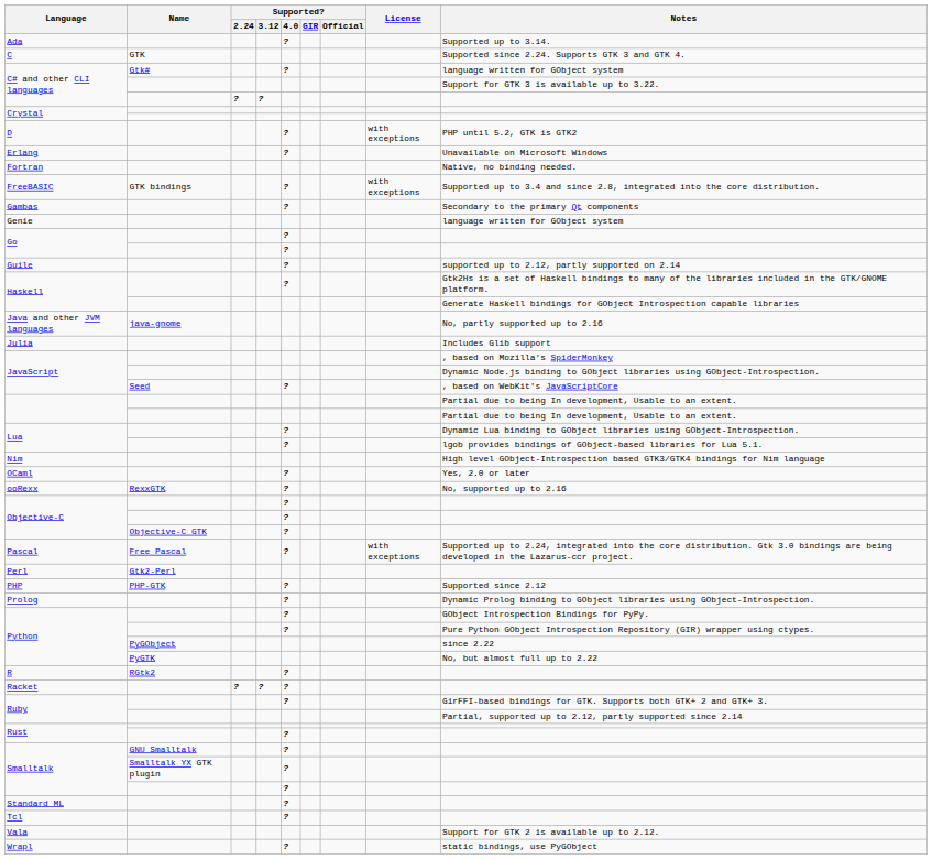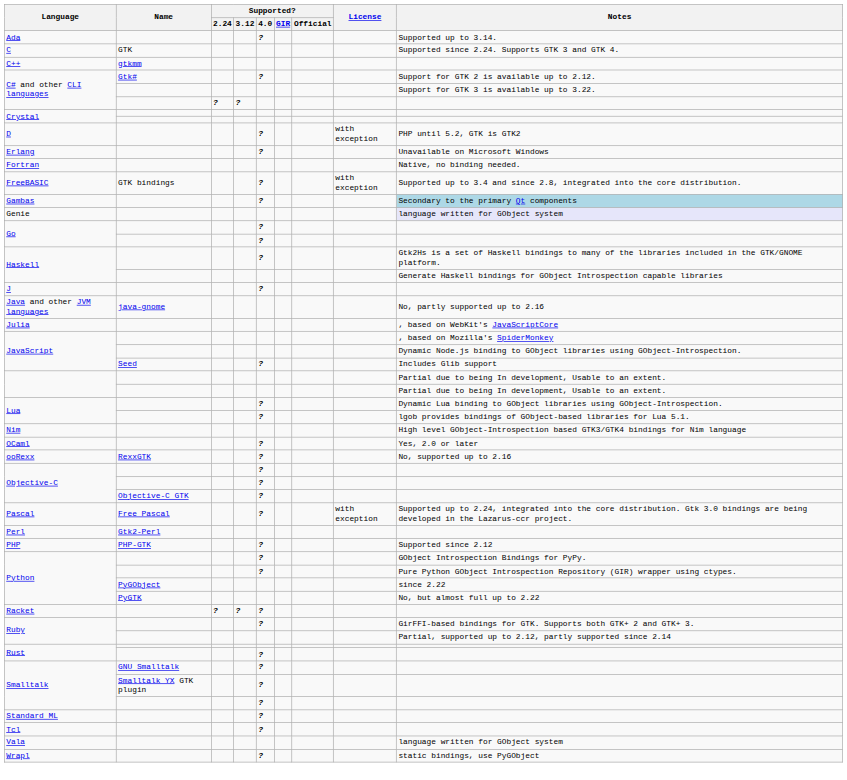 <table class="wikitable sortable" style="font-size: 90%;">
 <tr>
 <th rowspan=2>Language</th>
 <th rowspan=2>Name</th>
 <th colspan="5">Supported?</th>
 <th rowspan=2><a href='#'>License</a></th>
 <th rowspan=2>Notes</th>
 </tr>
 <tr>
 <th>2.24</th>
 <th>3.12</th>
 <th>4.0</th>
 <th><a href='#'>GIR</a></th>
 <th>Official</th>
 </tr>
 <tr>
 <td><a href='#'>Ada</a></td>
 <td></td>
 <td></td>
 <td></td>
 <td><strong><em>?</em></strong></td>
 <td></td>
 <td></td>
 <td></td>
 <td>Supported up to 3.14.</td>
 </tr>
 <tr>
 <td><a href='#'>C</a></td>
 <td>GTK</td>
 <td></td>
 <td></td>
 <td></td>
 <td></td>
 <td></td>
 <td></td>
 <td>Supported since 2.24. Supports GTK 3 and GTK 4.</td>
 </tr>
 <tr>
+<td><a href='#'>C++</a></td>
+<td><a href='#'>gtkmm</a></td>
+<td></td>
+<td></td>
+<td></td>
+<td></td>
+<td></td>
+<td></td>
+<td></td>
+</tr>
+<tr>
 <td rowspan=3><a href='#'>C#</a> and other <a href='#'>CLI languages</a></td>
 <td><a href='#'>Gtk#</a></td>
 <td></td>
 <td></td>
 <td><strong><em>?</em></strong></td>
 <td></td>
 <td></td>
 <td></td>
-<td>language written for GObject system</td>
+<td>Support for GTK 2 is available up to 2.12.</td>
 </tr>
 <tr>
 <td></td>
 <td></td>
 <td></td>
 <td></td>
 <td></td>
 <td></td>
 <td></td>
 <td>Support for GTK 3 is available up to 3.22.</td>
 </tr>
 <tr>
 <td></td>
 <td><strong><em>?</em></strong></td>
 <td><strong><em>?</em></strong></td>
 <td></td>
 <td></td>
 <td></td>
 <td></td>
 <td></td>
 </tr>
 <tr>
 <td rowspan=2><a href='#'>Crystal</a></td>
 <td></td>
 <td></td>
 <td></td>
 <td></td>
 <td></td>
 <td></td>
 <td></td>
 <td></td>
 </tr>
 <tr>
 <td></td>
 <td></td>
 <td></td>
 <td></td>
 <td></td>
 <td></td>
 <td></td>
 <td></td>
 </tr>
 <tr>
 <td><a href='#'>D</a></td>
 <td></td>
 <td></td>
 <td></td>
 <td><strong><em>?</em></strong></td>
 <td></td>
 <td></td>
-<td> with exceptions</td>
+<td> with exception</td>
 <td>PHP until 5.2, GTK is GTK2</td>
 </tr>
 <tr>
 <td><a href='#'>Erlang</a></td>
 <td></td>
 <td></td>
 <td></td>
 <td><strong><em>?</em></strong></td>
 <td></td>
 <td></td>
 <td></td>
 <td>Unavailable on Microsoft Windows</td>
 </tr>
 <tr>
 <td><a href='#'>Fortran</a></td>
 <td></td>
 <td></td>
 <td></td>
 <td></td>
 <td></td>
 <td></td>
 <td></td>
 <td>Native, no binding needed.</td>
 </tr>
 <tr>
 <td><a href='#'>FreeBASIC</a></td>
 <td> GTK bindings</td>
 <td></td>
 <td></td>
 <td><strong><em>?</em></strong></td>
 <td></td>
 <td></td>
-<td> with exceptions</td>
+<td> with exception</td>
 <td>Supported up to 3.4 and since 2.8, integrated into the core distribution.</td>
 </tr>
 <tr>
 <td><a href='#'>Gambas</a></td>
 <td></td>
 <td></td>
 <td></td>
 <td><strong><em>?</em></strong></td>
 <td></td>
 <td></td>
 <td></td>
-<td>Secondary to the primary <a href='#'>Qt</a> components</td>
+<td style="background: lightblue;">Secondary to the primary <a href='#'>Qt</a> components</td>
 </tr>
 <tr>
 <td>Genie</td>
 <td></td>
 <td></td>
 <td></td>
 <td></td>
 <td></td>
 <td></td>
 <td></td>
-<td>language written for GObject system</td>
+<td style="background: lavender;">language written for GObject system</td>
 </tr>
 <tr>
 <td rowspan=2><a href='#'>Go</a></td>
 <td></td>
 <td></td>
 <td></td>
 <td><strong><em>?</em></strong></td>
 <td></td>
 <td></td>
 <td></td>
 <td></td>
 </tr>
 <tr>
 <td></td>
 <td></td>
 <td></td>
 <td><strong><em>?</em></strong></td>
 <td></td>
 <td></td>
 <td></td>
 <td></td>
 </tr>
 <tr>
-<td><a href='#'>Guile</a></td>
-<td></td>
-<td></td>
-<td></td>
-<td><strong><em>?</em></strong></td>
-<td></td>
-<td></td>
-<td></td>
-<td>supported up to 2.12, partly supported on 2.14</td>
-</tr>
-<tr>
 <td rowspan=2><a href='#'>Haskell</a></td>
 <td></td>
 <td></td>
 <td></td>
 <td><strong><em>?</em></strong></td>
 <td></td>
 <td></td>
 <td></td>
 <td>Gtk2Hs is a set of Haskell bindings to many of the libraries included in the GTK/GNOME platform.</td>
 </tr>
 <tr>
 <td></td>
 <td></td>
 <td></td>
 <td></td>
 <td></td>
 <td></td>
 <td></td>
 <td>Generate Haskell bindings for GObject Introspection capable libraries</td>
 </tr>
 <tr>
+<td><a href='#'>J</a></td>
+<td></td>
+<td></td>
+<td></td>
+<td><strong><em>?</em></strong></td>
+<td></td>
+<td></td>
+<td></td>
+<td></td>
+</tr>
+<tr>
 <td><a href='#'>Java</a> and other <a href='#'>JVM languages</a></td>
 <td><a href='#'>java-gnome</a></td>
 <td></td>
 <td></td>
 <td></td>
 <td></td>
 <td></td>
 <td></td>
 <td>No, partly supported up to 2.16</td>
 </tr>
 <tr>
 <td><a href='#'>Julia</a></td>
 <td></td>
 <td></td>
 <td></td>
 <td></td>
 <td></td>
 <td></td>
 <td></td>
-<td>Includes Glib support</td>
+<td>, based on WebKit's <a href='#'>JavaScriptCore</a></td>
 </tr>
 <tr>
 <td rowspan=3><a href='#'>JavaScript</a></td>
 <td></td>
 <td></td>
 <td></td>
 <td></td>
 <td></td>
 <td></td>
 <td></td>
 <td>, based on Mozilla's <a href='#'>SpiderMonkey</a></td>
 </tr>
 <tr>
 <td></td>
 <td></td>
 <td></td>
 <td></td>
 <td></td>
 <td></td>
 <td></td>
 <td>Dynamic Node.js binding to GObject libraries using GObject-Introspection.</td>
 </tr>
 <tr>
 <td><a href='#'>Seed</a></td>
 <td></td>
 <td></td>
 <td><strong><em>?</em></strong></td>
 <td></td>
 <td></td>
 <td></td>
-<td>, based on WebKit's <a href='#'>JavaScriptCore</a></td>
+<td>Includes Glib support</td>
 </tr>
 <tr>
 <td rowspan=2></td>
 <td></td>
 <td></td>
 <td></td>
 <td></td>
 <td></td>
 <td></td>
 <td></td>
 <td>Partial due to being In development, Usable to an extent.</td>
 </tr>
 <tr>
 <td></td>
 <td></td>
 <td></td>
 <td></td>
 <td></td>
 <td></td>
 <td></td>
 <td>Partial due to being In development, Usable to an extent.</td>
 </tr>
 <tr>
 <td rowspan="2"><a href='#'>Lua</a></td>
 <td></td>
 <td></td>
 <td></td>
 <td><strong><em>?</em></strong></td>
 <td></td>
 <td></td>
 <td></td>
 <td>Dynamic Lua binding to GObject libraries using GObject-Introspection.</td>
 </tr>
 <tr>
 <td></td>
 <td></td>
 <td></td>
 <td><strong><em>?</em></strong></td>
 <td></td>
 <td></td>
 <td></td>
 <td>lgob provides bindings of GObject-based libraries for Lua 5.1.</td>
 </tr>
 <tr>
 <td><a href='#'>Nim</a></td>
 <td [https: / github.com StefanSalewski gintro gintro]></td>
 <td></td>
 <td></td>
 <td></td>
 <td></td>
 <td></td>
 <td></td>
 <td>High level GObject-Introspection based GTK3/GTK4 bindings for Nim language</td>
 </tr>
 <tr>
 <td><a href='#'>OCaml</a></td>
 <td></td>
 <td></td>
 <td></td>
 <td><strong><em>?</em></strong></td>
 <td></td>
 <td></td>
 <td></td>
 <td>Yes, 2.0 or later</td>
 </tr>
 <tr>
 <td><a href='#'>ooRexx</a></td>
 <td><a href='#'>RexxGTK</a></td>
 <td></td>
 <td></td>
 <td><strong><em>?</em></strong></td>
 <td></td>
 <td></td>
 <td></td>
 <td>No, supported up to 2.16</td>
 </tr>
 <tr>
 <td rowspan="3"><a href='#'>Objective-C</a></td>
 <td></td>
 <td></td>
 <td></td>
 <td><strong><em>?</em></strong></td>
 <td></td>
 <td></td>
 <td></td>
 <td></td>
 </tr>
 <tr>
 <td></td>
 <td></td>
 <td></td>
 <td><strong><em>?</em></strong></td>
 <td></td>
 <td></td>
 <td></td>
 <td></td>
 </tr>
 <tr>
 <td><a href='#'>Objective-C GTK</a></td>
 <td></td>
 <td></td>
 <td><strong><em>?</em></strong></td>
 <td></td>
 <td></td>
 <td></td>
 <td></td>
 </tr>
 <tr>
 <td><a href='#'>Pascal</a></td>
 <td><a href='#'>Free Pascal</a> </td>
 <td></td>
 <td></td>
 <td><strong><em>?</em></strong></td>
 <td></td>
 <td></td>
-<td> with exceptions</td>
+<td> with exception</td>
 <td>Supported up to 2.24, integrated into the core distribution. Gtk 3.0 bindings are being developed in the Lazarus-ccr project.</td>
 </tr>
 <tr>
 <td><a href='#'>Perl</a></td>
 <td><a href='#'>Gtk2-Perl</a></td>
 <td></td>
 <td></td>
 <td></td>
 <td></td>
 <td></td>
 <td></td>
 <td></td>
 </tr>
 <tr>
 <td><a href='#'>PHP</a></td>
 <td><a href='#'>PHP-GTK</a></td>
 <td></td>
 <td></td>
 <td><strong><em>?</em></strong></td>
 <td></td>
 <td></td>
 <td></td>
 <td>Supported since 2.12</td>
-</tr>
-<tr>
-<td><a href='#'>Prolog</a></td>
-<td></td>
-<td></td>
-<td></td>
-<td><strong><em>?</em></strong></td>
-<td></td>
-<td></td>
-<td></td>
-<td>Dynamic Prolog binding to GObject libraries using GObject-Introspection.</td>
 </tr>
 <tr>
 <td rowspan="4"><a href='#'>Python</a></td>
 <td></td>
 <td></td>
 <td></td>
 <td><strong><em>?</em></strong></td>
 <td></td>
 <td></td>
 <td></td>
 <td>GObject Introspection Bindings for PyPy.</td>
 </tr>
 <tr>
 <td></td>
 <td></td>
 <td></td>
 <td><strong><em>?</em></strong></td>
 <td></td>
 <td></td>
 <td></td>
 <td>Pure Python GObject Introspection Repository (GIR) wrapper using ctypes.</td>
 </tr>
 <tr>
 <td><a href='#'>PyGObject</a></td>
 <td></td>
 <td></td>
 <td></td>
 <td></td>
 <td></td>
 <td></td>
 <td>since 2.22</td>
 </tr>
 <tr>
 <td><a href='#'>PyGTK</a></td>
 <td></td>
 <td></td>
 <td></td>
 <td></td>
 <td></td>
 <td></td>
 <td>No, but almost full up to 2.22</td>
-</tr>
-<tr>
-<td><a href='#'>R</a></td>
-<td><a href='#'>RGtk2</a></td>
-<td></td>
-<td></td>
-<td><strong><em>?</em></strong></td>
-<td></td>
-<td></td>
-<td></td>
-<td> </td>
 </tr>
 <tr>
 <td><a href='#'>Racket</a></td>
 <td></td>
 <td><strong><em>?</em></strong></td>
 <td><strong><em>?</em></strong></td>
 <td><strong><em>?</em></strong></td>
 <td></td>
 <td></td>
 <td></td>
 <td></td>
 </tr>
 <tr>
 <td rowspan="2"><a href='#'>Ruby</a></td>
 <td></td>
 <td></td>
 <td></td>
 <td><strong><em>?</em></strong></td>
 <td></td>
 <td></td>
 <td></td>
 <td>GirFFI-based bindings for GTK. Supports both GTK+ 2 and GTK+ 3.</td>
 </tr>
 <tr>
 <td> </td>
 <td></td>
 <td></td>
 <td></td>
 <td></td>
 <td></td>
 <td></td>
 <td>Partial, supported up to 2.12, partly supported since 2.14</td>
 </tr>
 <tr>
 <td rowspan="2"><a href='#'>Rust</a></td>
 <td></td>
 <td></td>
 <td></td>
 <td></td>
 <td></td>
 <td></td>
 <td></td>
 <td></td>
 </tr>
 <tr>
 <td></td>
 <td></td>
 <td></td>
 <td><strong><em>?</em></strong></td>
 <td></td>
 <td></td>
 <td></td>
 <td></td>
 </tr>
 <tr>
 <td rowspan="3"><a href='#'>Smalltalk</a></td>
 <td><a href='#'>GNU Smalltalk</a> </td>
 <td></td>
 <td></td>
 <td><strong><em>?</em></strong></td>
 <td></td>
 <td></td>
 <td></td>
 <td></td>
 </tr>
 <tr>
 <td><a href='#'>Smalltalk YX</a> GTK plugin</td>
 <td></td>
 <td></td>
 <td><strong><em>?</em></strong></td>
 <td></td>
 <td></td>
 <td></td>
 <td></td>
 </tr>
 <tr>
 <td></td>
 <td></td>
 <td></td>
 <td><strong><em>?</em></strong></td>
 <td></td>
 <td></td>
 <td></td>
 <td></td>
 </tr>
 <tr>
 <td><a href='#'>Standard ML</a></td>
 <td></td>
 <td></td>
 <td></td>
 <td><strong><em>?</em></strong></td>
 <td></td>
 <td></td>
 <td></td>
 <td></td>
 </tr>
 <tr>
 <td><a href='#'>Tcl</a></td>
 <td></td>
 <td></td>
 <td></td>
 <td><strong><em>?</em></strong></td>
 <td></td>
 <td></td>
 <td></td>
 <td></td>
 </tr>
 <tr>
 <td><a href='#'>Vala</a></td>
 <td></td>
 <td></td>
 <td></td>
 <td></td>
 <td></td>
 <td></td>
 <td></td>
-<td>Support for GTK 2 is available up to 2.12.</td>
+<td>language written for GObject system</td>
 </tr>
 <tr>
 <td><a href='#'>Wrapl</a></td>
 <td></td>
 <td></td>
 <td></td>
 <td><strong><em>?</em></strong></td>
 <td></td>
 <td></td>
 <td></td>
 <td>static bindings, use PyGObject</td>
 </tr>
 </table>
